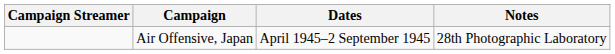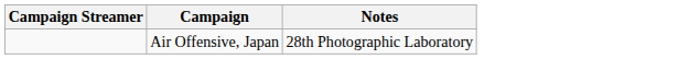 <table class="wikitable">
 <tr style="background:#efefef;">
 <th>Campaign Streamer</th>
 <th>Campaign</th>
-<th>Dates</th>
 <th>Notes</th>
 </tr>
 <tr>
 <td></td>
 <td>Air Offensive, Japan</td>
-<td>April 1945–2 September 1945</td>
 <td>28th Photographic Laboratory</td>
 </tr>
 </table>
